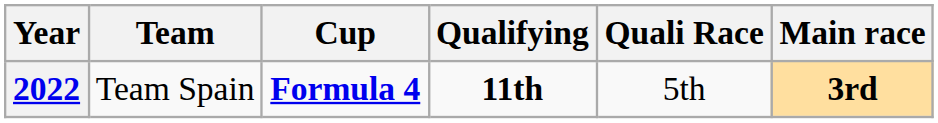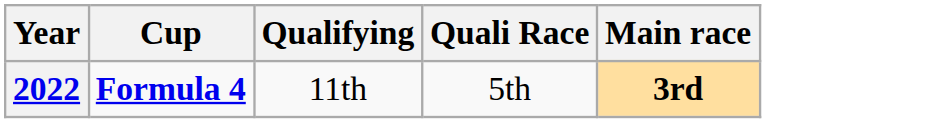 <table class="wikitable" style="text-align:center; font-size:90%;">
 <tr>
 <th>Year</th>
-<th>Team</th>
 <th>Cup</th>
 <th>Qualifying</th>
 <th>Quali Race</th>
 <th>Main race</th>
 </tr>
 <tr>
 <th><a href='#'>2022</a></th>
-<td style="text-align:left;"> Team Spain</td>
 <td><a href='#'><strong><span>Formula 4</span></strong></a></td>
-<td><strong>11th</strong></td>
+<td>11th</td>
 <td>5th</td>
 <td style="background:#FFDF9F;"><strong>3rd</strong></td>
 </tr>
 </table>
